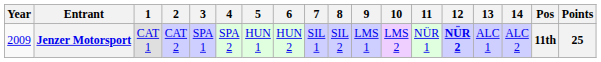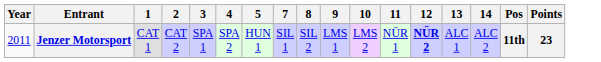 <table class="wikitable" style="text-align:center; font-size:85%">
 <tr>
 <th>Year</th>
 <th>Entrant</th>
 <th>1</th>
 <th>2</th>
 <th>3</th>
 <th>4</th>
 <th>5</th>
-<th>6</th>
 <th>7</th>
 <th>8</th>
 <th>9</th>
 <th>10</th>
 <th>11</th>
 <th>12</th>
 <th>13</th>
 <th>14</th>
 <th>Pos</th>
 <th>Points</th>
 </tr>
 <tr>
-<td><a href='#'>2009</a></td>
+<td><a href='#'>2011</a></td>
 <th nowrap><a href='#'>Jenzer Motorsport</a></th>
 <td style="background:#DFDFDF;"><a href='#'>CAT<br>1</a><br></td>
 <td style="background:#CFCFFF;"><a href='#'>CAT<br>2</a><br></td>
 <td style="background:#CFCFFF;"><a href='#'>SPA<br>1</a><br></td>
 <td style="background:#DFFFDF;"><a href='#'>SPA<br>2</a><br></td>
 <td style="background:#DFFFDF;"><a href='#'>HUN<br>1</a><br></td>
-<td style="background:#DFFFDF;"><a href='#'>HUN<br>2</a><br></td>
 <td style="background:#CFCFFF;"><a href='#'>SIL<br>1</a><br></td>
 <td style="background:#CFCFFF;"><a href='#'>SIL<br>2</a><br></td>
 <td style="background:#CFCFFF;"><a href='#'>LMS<br>1</a><br></td>
 <td style="background:#EFCFFF;"><a href='#'>LMS<br>2</a><br></td>
 <td style="background:#DFFFDF;"><a href='#'>NÜR<br>1</a><br></td>
 <td style="background:#CFCFFF;"><strong><a href='#'>NÜR<br>2</a><br></strong></td>
 <td style="background:#CFCFFF;"><a href='#'>ALC<br>1</a><br></td>
 <td style="background:#CFCFFF;"><a href='#'>ALC<br>2</a><br></td>
 <th>11th</th>
-<th>25</th>
+<th>23</th>
 </tr>
 </table>
